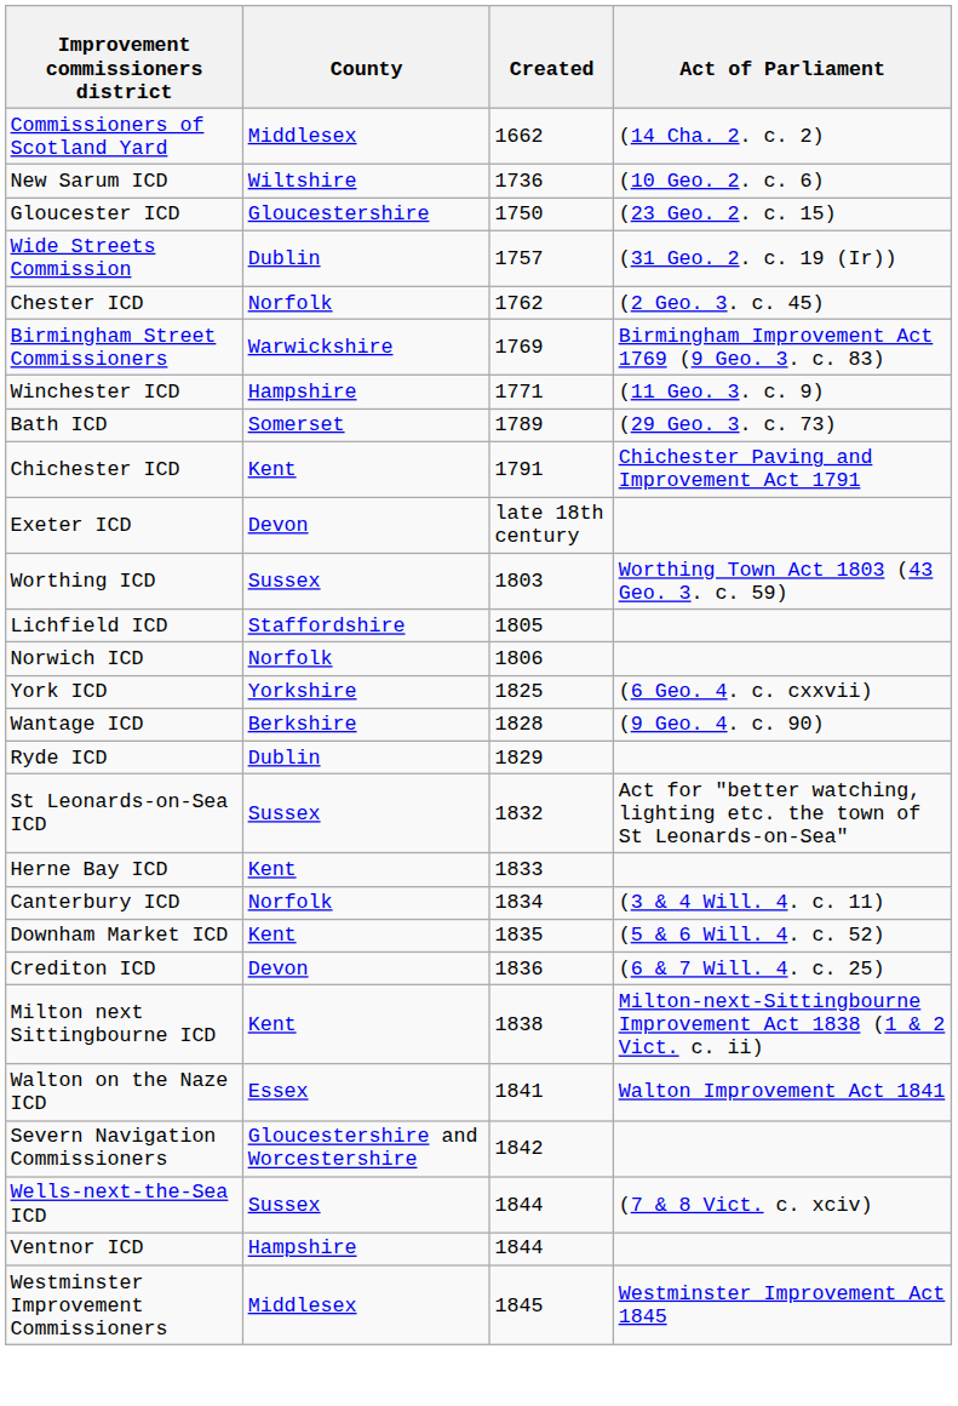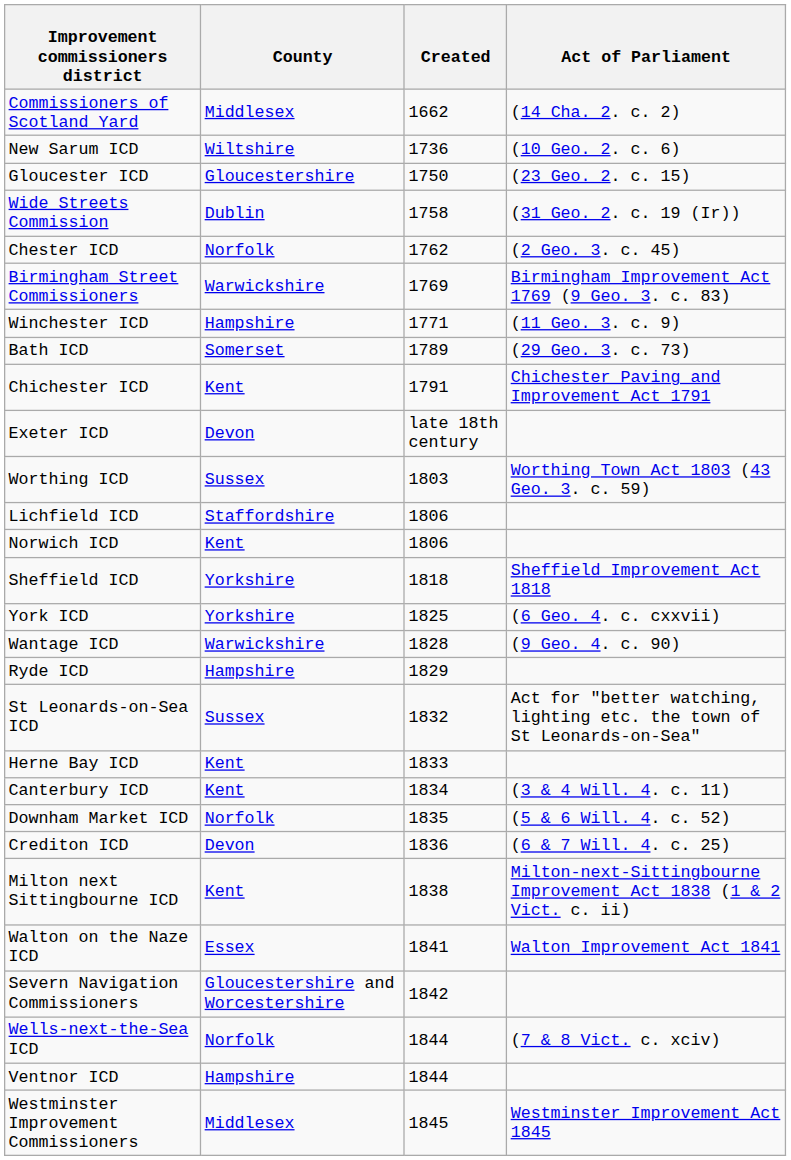 <table class="wikitable sortable">
 <tr>
 <th><br>Improvement commissioners district</th>
 <th><br>County</th>
 <th><br>Created</th>
 <th><br>Act of Parliament</th>
 </tr>
 <tr>
 <td><a href='#'>Commissioners of Scotland Yard</a></td>
 <td><a href='#'>Middlesex</a></td>
 <td>1662</td>
 <td>(<a href='#'>14 Cha. 2</a>. c. 2)</td>
 </tr>
 <tr>
 <td>New Sarum ICD</td>
 <td><a href='#'>Wiltshire</a></td>
 <td>1736</td>
 <td>(<a href='#'>10 Geo. 2</a>. c. 6)</td>
 </tr>
 <tr>
 <td>Gloucester ICD</td>
 <td><a href='#'>Gloucestershire</a></td>
 <td>1750</td>
 <td>(<a href='#'>23 Geo. 2</a>. c. 15)</td>
 </tr>
 <tr>
 <td><a href='#'>Wide Streets Commission</a></td>
 <td><a href='#'>Dublin</a></td>
-<td>1757</td>
+<td>1758</td>
 <td>(<a href='#'>31 Geo. 2</a>. c. 19 (Ir))</td>
 </tr>
 <tr>
 <td>Chester ICD</td>
 <td><a href='#'>Norfolk</a></td>
 <td>1762</td>
 <td>(<a href='#'>2 Geo. 3</a>. c. 45)</td>
 </tr>
 <tr>
 <td><a href='#'>Birmingham Street Commissioners</a></td>
 <td><a href='#'>Warwickshire</a></td>
 <td>1769</td>
 <td><a href='#'>Birmingham Improvement Act 1769</a> (<a href='#'>9 Geo. 3</a>. c. 83)</td>
 </tr>
 <tr>
 <td>Winchester ICD</td>
 <td><a href='#'>Hampshire</a></td>
 <td>1771</td>
 <td>(<a href='#'>11 Geo. 3</a>. c. 9)</td>
 </tr>
 <tr>
 <td>Bath ICD</td>
 <td><a href='#'>Somerset</a></td>
 <td>1789</td>
 <td>(<a href='#'>29 Geo. 3</a>. c. 73)</td>
 </tr>
 <tr>
 <td>Chichester ICD</td>
 <td><a href='#'>Kent</a></td>
 <td>1791</td>
 <td><a href='#'>Chichester Paving and Improvement Act 1791</a></td>
 </tr>
 <tr>
 <td>Exeter ICD</td>
 <td><a href='#'>Devon</a></td>
 <td>late 18th century</td>
 <td></td>
 </tr>
 <tr>
 <td>Worthing ICD</td>
 <td><a href='#'>Sussex</a></td>
 <td>1803</td>
 <td><a href='#'>Worthing Town Act 1803</a> (<a href='#'>43 Geo. 3</a>. c. 59)</td>
 </tr>
 <tr>
 <td>Lichfield ICD</td>
 <td><a href='#'>Staffordshire</a></td>
-<td>1805</td>
+<td>1806</td>
 <td></td>
 </tr>
 <tr>
 <td>Norwich ICD</td>
-<td><a href='#'>Norfolk</a></td>
+<td><a href='#'>Kent</a></td>
 <td>1806</td>
 <td></td>
+</tr>
+<tr>
+<td>Sheffield ICD</td>
+<td><a href='#'>Yorkshire</a></td>
+<td>1818</td>
+<td><a href='#'>Sheffield Improvement Act 1818</a></td>
 </tr>
 <tr>
 <td>York ICD</td>
 <td><a href='#'>Yorkshire</a></td>
 <td>1825</td>
 <td>(<a href='#'>6 Geo. 4</a>. c. cxxvii)</td>
 </tr>
 <tr>
 <td>Wantage ICD</td>
-<td><a href='#'>Berkshire</a></td>
+<td><a href='#'>Warwickshire</a></td>
 <td>1828</td>
 <td>(<a href='#'>9 Geo. 4</a>. c. 90)</td>
 </tr>
 <tr>
 <td>Ryde ICD</td>
-<td><a href='#'>Dublin</a></td>
+<td><a href='#'>Hampshire</a></td>
 <td>1829</td>
 <td></td>
 </tr>
 <tr>
 <td>St Leonards-on-Sea ICD</td>
 <td><a href='#'>Sussex</a></td>
 <td>1832</td>
 <td>Act for "better watching, lighting etc. the town of St Leonards-on-Sea"</td>
 </tr>
 <tr>
 <td>Herne Bay ICD</td>
 <td><a href='#'>Kent</a></td>
 <td>1833</td>
 <td></td>
 </tr>
 <tr>
 <td>Canterbury ICD</td>
-<td><a href='#'>Norfolk</a></td>
+<td><a href='#'>Kent</a></td>
 <td>1834</td>
 <td>(<a href='#'>3 & 4 Will. 4</a>. c. 11)</td>
 </tr>
 <tr>
 <td>Downham Market ICD</td>
-<td><a href='#'>Kent</a></td>
+<td><a href='#'>Norfolk</a></td>
 <td>1835</td>
 <td>(<a href='#'>5 & 6 Will. 4</a>. c. 52)</td>
 </tr>
 <tr>
 <td>Crediton ICD</td>
 <td><a href='#'>Devon</a></td>
 <td>1836</td>
 <td>(<a href='#'>6 & 7 Will. 4</a>. c. 25)</td>
 </tr>
 <tr>
 <td>Milton next Sittingbourne ICD</td>
 <td><a href='#'>Kent</a></td>
 <td>1838</td>
 <td><a href='#'>Milton-next-Sittingbourne Improvement Act 1838</a> (<a href='#'>1 & 2 Vict.</a> c. ii)</td>
 </tr>
 <tr>
 <td>Walton on the Naze ICD</td>
 <td><a href='#'>Essex</a></td>
 <td>1841</td>
 <td><a href='#'>Walton Improvement Act 1841</a></td>
 </tr>
 <tr>
 <td>Severn Navigation Commissioners</td>
 <td><a href='#'>Gloucestershire</a> and <a href='#'>Worcestershire</a></td>
 <td>1842</td>
 <td></td>
 </tr>
 <tr>
 <td><a href='#'>Wells-next-the-Sea</a> ICD</td>
-<td><a href='#'>Sussex</a></td>
+<td><a href='#'>Norfolk</a></td>
 <td>1844</td>
 <td>(<a href='#'>7 & 8 Vict.</a> c. xciv)</td>
 </tr>
 <tr>
 <td>Ventnor ICD</td>
 <td><a href='#'>Hampshire</a></td>
 <td>1844</td>
 <td></td>
 </tr>
 <tr>
 <td>Westminster Improvement Commissioners</td>
 <td><a href='#'>Middlesex</a></td>
 <td>1845</td>
 <td><a href='#'>Westminster Improvement Act 1845</a></td>
 </tr>
 </table>
